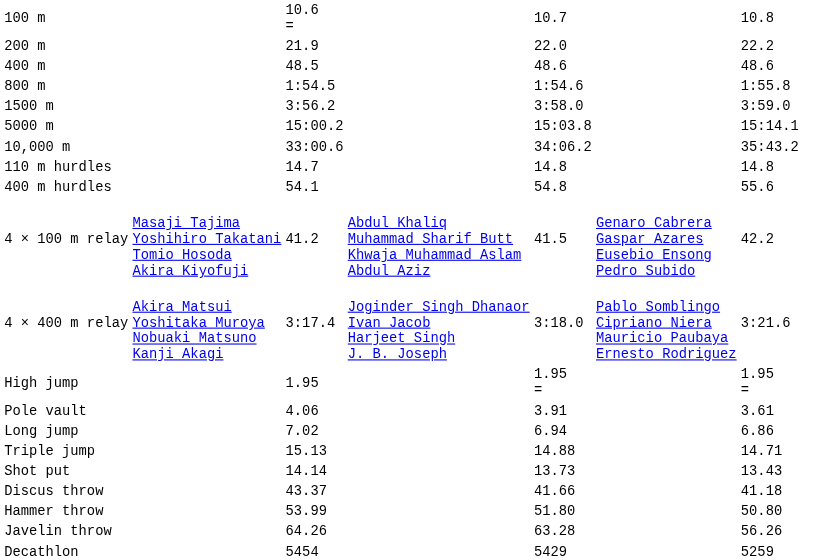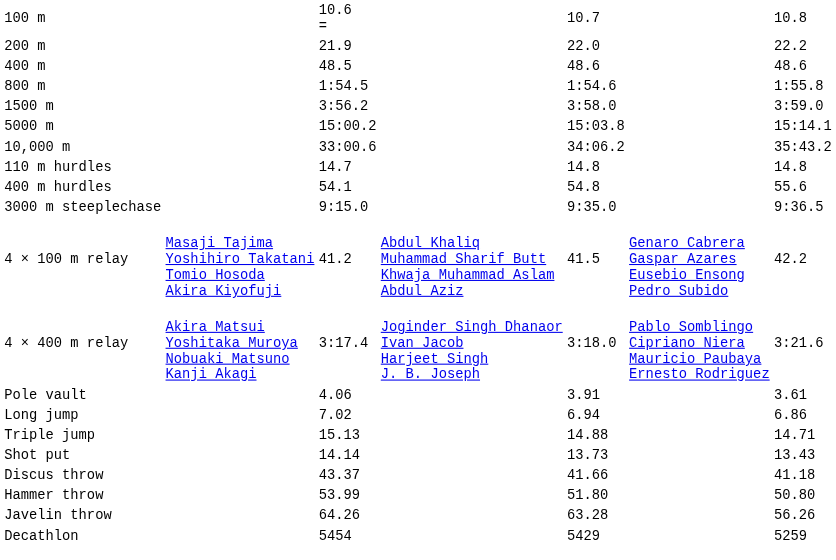 <table>
 <tr>
 <td>100 m<br></td>
 <td></td>
 <td>10.6<br>=</td>
 <td></td>
 <td>10.7</td>
 <td></td>
 <td>10.8</td>
 </tr>
 <tr>
 <td>200 m<br></td>
 <td></td>
 <td>21.9</td>
 <td></td>
 <td>22.0</td>
 <td></td>
 <td>22.2</td>
 </tr>
 <tr>
 <td>400 m<br></td>
 <td></td>
 <td>48.5<br></td>
 <td></td>
 <td>48.6</td>
 <td></td>
 <td>48.6</td>
 </tr>
 <tr>
 <td>800 m<br></td>
 <td></td>
 <td>1:54.5<br></td>
 <td></td>
 <td>1:54.6</td>
 <td></td>
 <td>1:55.8</td>
 </tr>
 <tr>
 <td>1500 m<br></td>
 <td></td>
 <td>3:56.2<br></td>
 <td></td>
 <td>3:58.0</td>
 <td></td>
 <td>3:59.0</td>
 </tr>
 <tr>
 <td>5000 m<br></td>
 <td></td>
 <td>15:00.2<br></td>
 <td></td>
 <td>15:03.8</td>
 <td></td>
 <td>15:14.1</td>
 </tr>
 <tr>
 <td>10,000 m<br></td>
 <td></td>
 <td>33:00.6<br></td>
 <td></td>
 <td>34:06.2</td>
 <td></td>
 <td>35:43.2</td>
 </tr>
 <tr>
 <td>110 m hurdles<br></td>
 <td></td>
 <td>14.7<br></td>
 <td></td>
 <td>14.8</td>
 <td></td>
 <td>14.8</td>
 </tr>
 <tr>
 <td>400 m hurdles<br></td>
 <td></td>
 <td>54.1<br></td>
 <td></td>
 <td>54.8</td>
 <td></td>
 <td>55.6</td>
 </tr>
 <tr>
+<td>3000 m steeplechase<br></td>
+<td></td>
+<td>9:15.0<br></td>
+<td></td>
+<td>9:35.0</td>
+<td></td>
+<td>9:36.5</td>
+</tr>
+<tr>
 <td>4 × 100 m relay<br></td>
 <td><br><a href='#'>Masaji Tajima</a><br><a href='#'>Yoshihiro Takatani</a><br><a href='#'>Tomio Hosoda</a><br><a href='#'>Akira Kiyofuji</a></td>
 <td>41.2<br></td>
 <td><br><a href='#'>Abdul Khaliq</a><br><a href='#'>Muhammad Sharif Butt</a><br><a href='#'>Khwaja Muhammad Aslam</a><br><a href='#'>Abdul Aziz</a></td>
 <td>41.5</td>
 <td><br><a href='#'>Genaro Cabrera</a><br><a href='#'>Gaspar Azares</a><br><a href='#'>Eusebio Ensong</a><br><a href='#'>Pedro Subido</a></td>
 <td>42.2</td>
 </tr>
 <tr>
 <td>4 × 400 m relay<br></td>
 <td><br><a href='#'>Akira Matsui</a><br><a href='#'>Yoshitaka Muroya</a><br><a href='#'>Nobuaki Matsuno</a><br><a href='#'>Kanji Akagi</a></td>
 <td>3:17.4<br></td>
 <td><br><a href='#'>Joginder Singh Dhanaor</a><br><a href='#'>Ivan Jacob</a><br><a href='#'>Harjeet Singh</a><br><a href='#'>J. B. Joseph</a></td>
 <td>3:18.0</td>
 <td><br><a href='#'>Pablo Somblingo</a><br><a href='#'>Cipriano Niera</a><br><a href='#'>Mauricio Paubaya</a><br><a href='#'>Ernesto Rodriguez</a></td>
 <td>3:21.6</td>
-</tr>
-<tr>
-<td>High jump<br></td>
-<td></td>
-<td>1.95<br></td>
-<td></td>
-<td>1.95<br>=</td>
-<td></td>
-<td>1.95<br>=</td>
 </tr>
 <tr>
 <td>Pole vault<br></td>
 <td></td>
 <td>4.06</td>
 <td></td>
 <td>3.91</td>
 <td></td>
 <td>3.61</td>
 </tr>
 <tr>
 <td>Long jump<br></td>
 <td></td>
 <td>7.02</td>
 <td></td>
 <td>6.94</td>
 <td></td>
 <td>6.86</td>
 </tr>
 <tr>
 <td>Triple jump<br></td>
 <td></td>
 <td>15.13</td>
 <td></td>
 <td>14.88</td>
 <td></td>
 <td>14.71</td>
 </tr>
 <tr>
 <td>Shot put<br></td>
 <td></td>
 <td>14.14<br></td>
 <td></td>
 <td>13.73</td>
 <td></td>
 <td>13.43</td>
 </tr>
 <tr>
 <td>Discus throw<br></td>
 <td></td>
 <td>43.37<br></td>
 <td></td>
 <td>41.66</td>
 <td></td>
 <td>41.18</td>
 </tr>
 <tr>
 <td>Hammer throw<br></td>
 <td></td>
 <td>53.99<br></td>
 <td></td>
 <td>51.80</td>
 <td></td>
 <td>50.80</td>
 </tr>
 <tr>
 <td>Javelin throw<br></td>
 <td></td>
 <td>64.26<br></td>
 <td></td>
 <td>63.28</td>
 <td></td>
 <td>56.26</td>
 </tr>
 <tr>
 <td>Decathlon<br></td>
 <td></td>
 <td>5454</td>
 <td></td>
 <td>5429</td>
 <td></td>
 <td>5259</td>
 </tr>
 </table>
